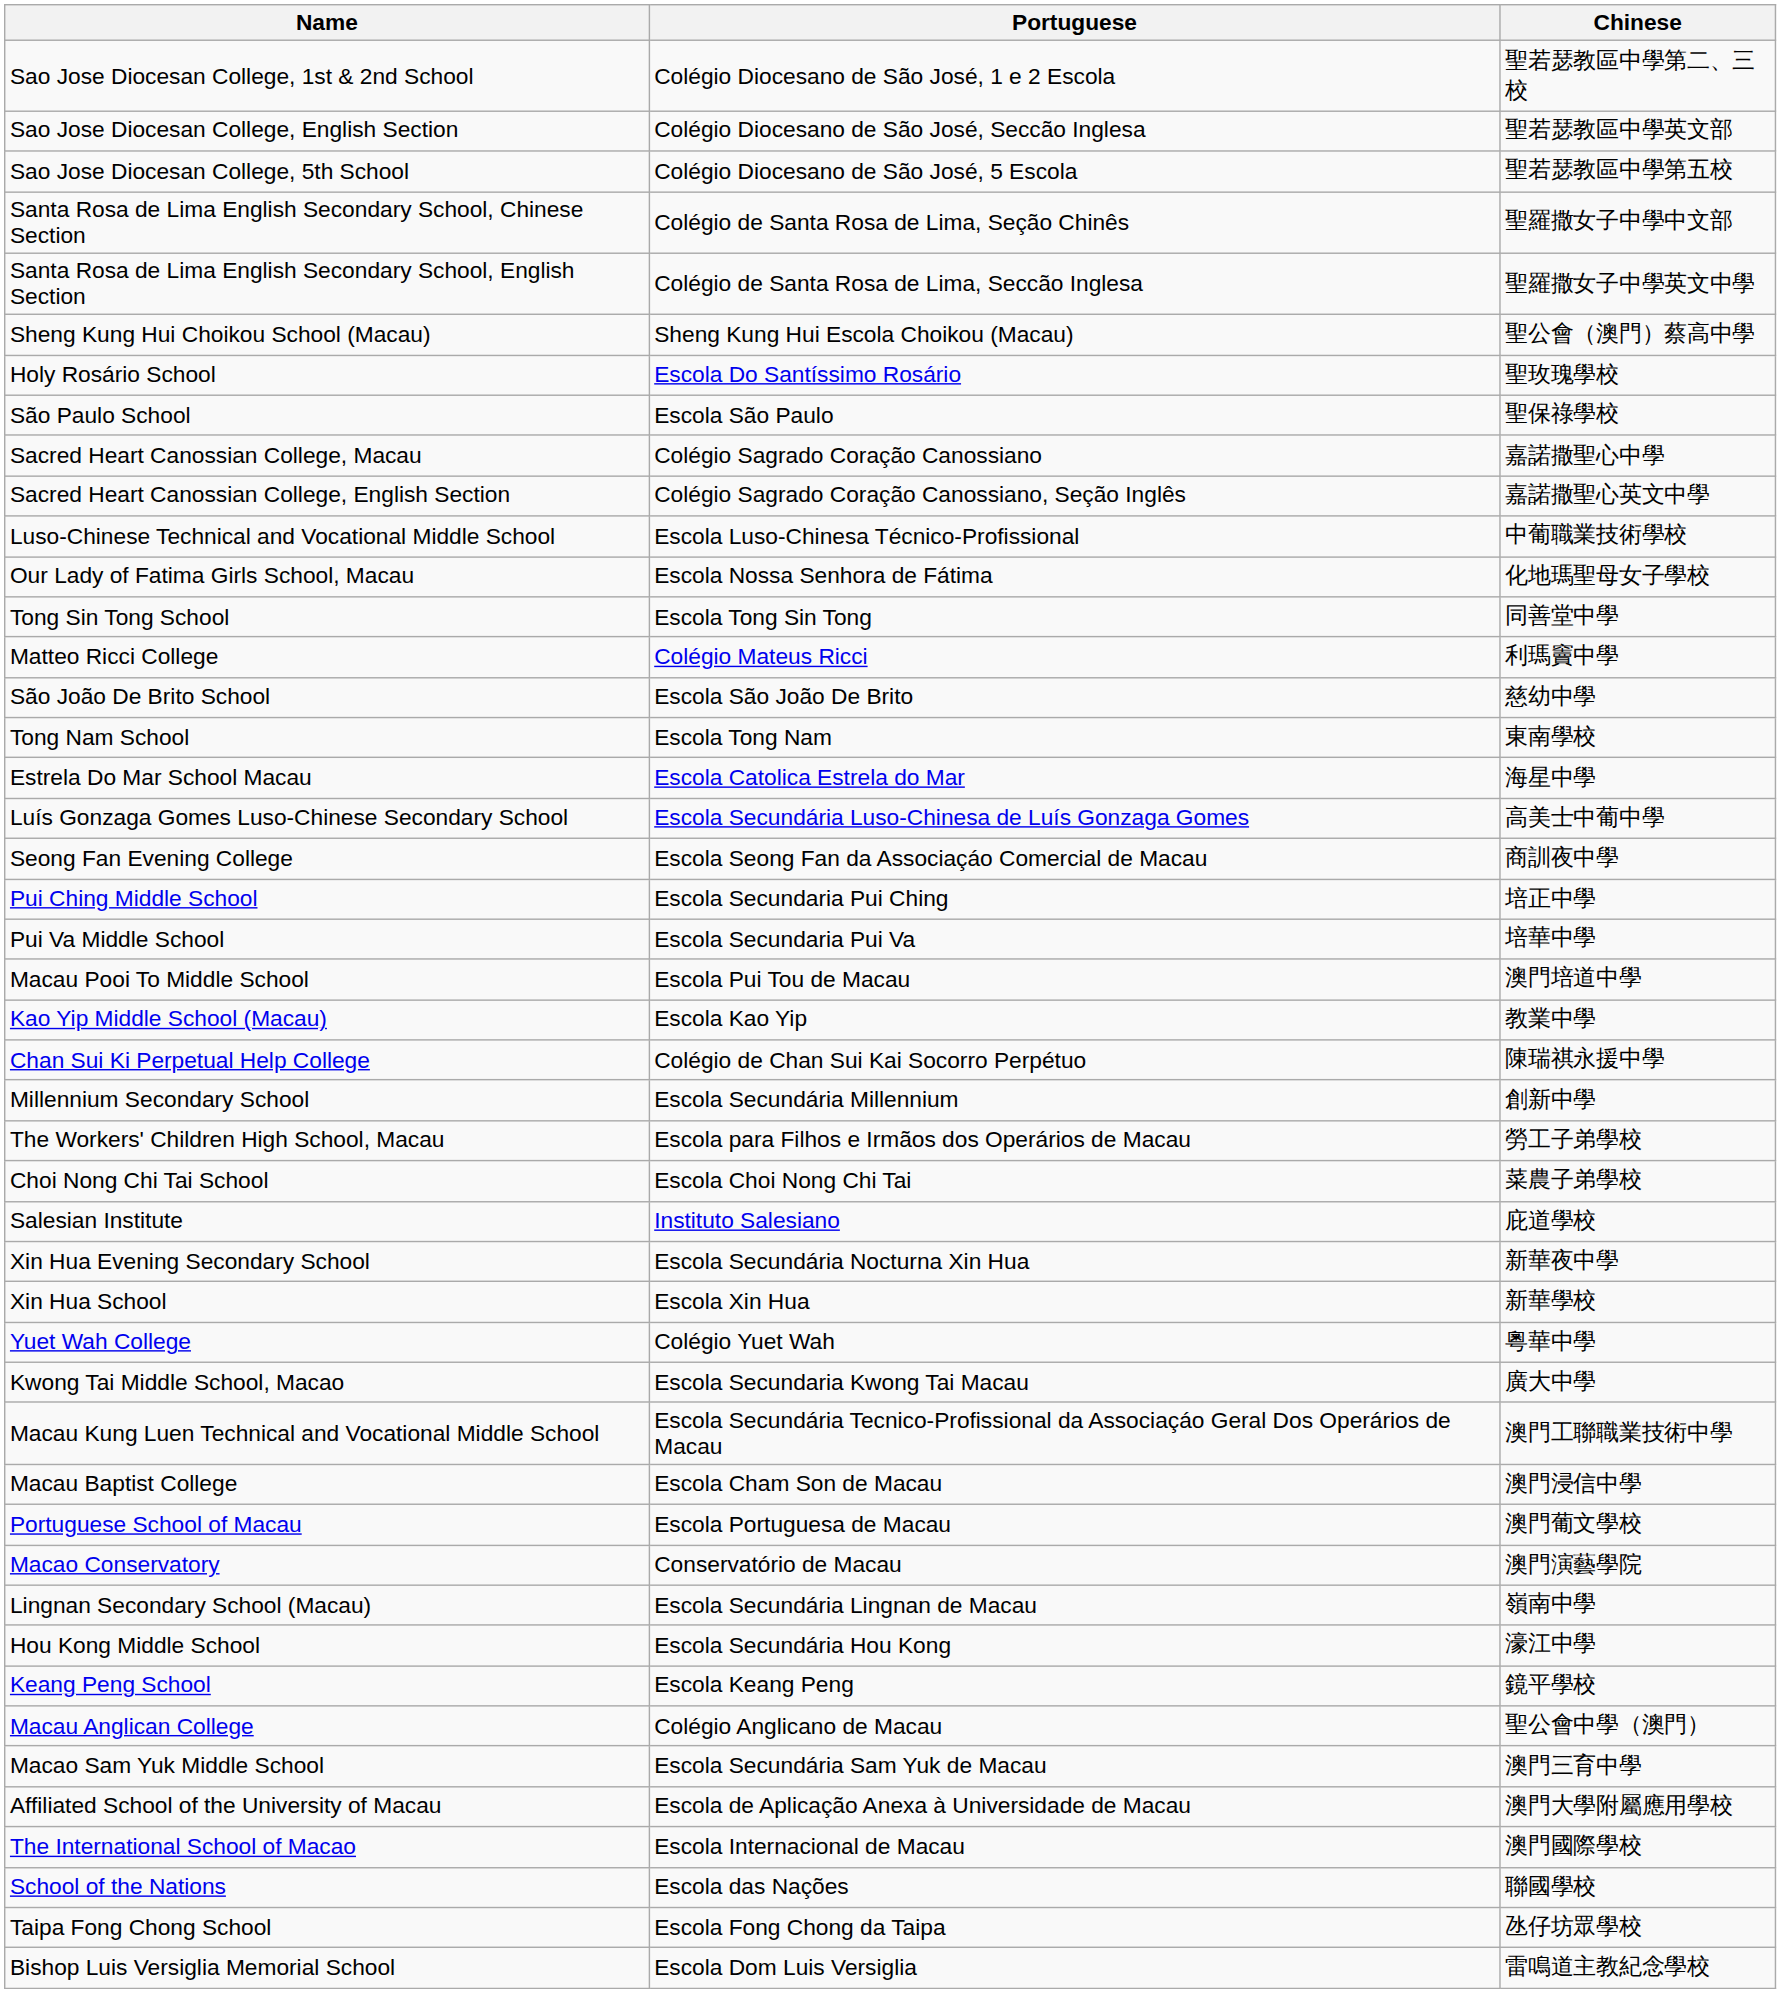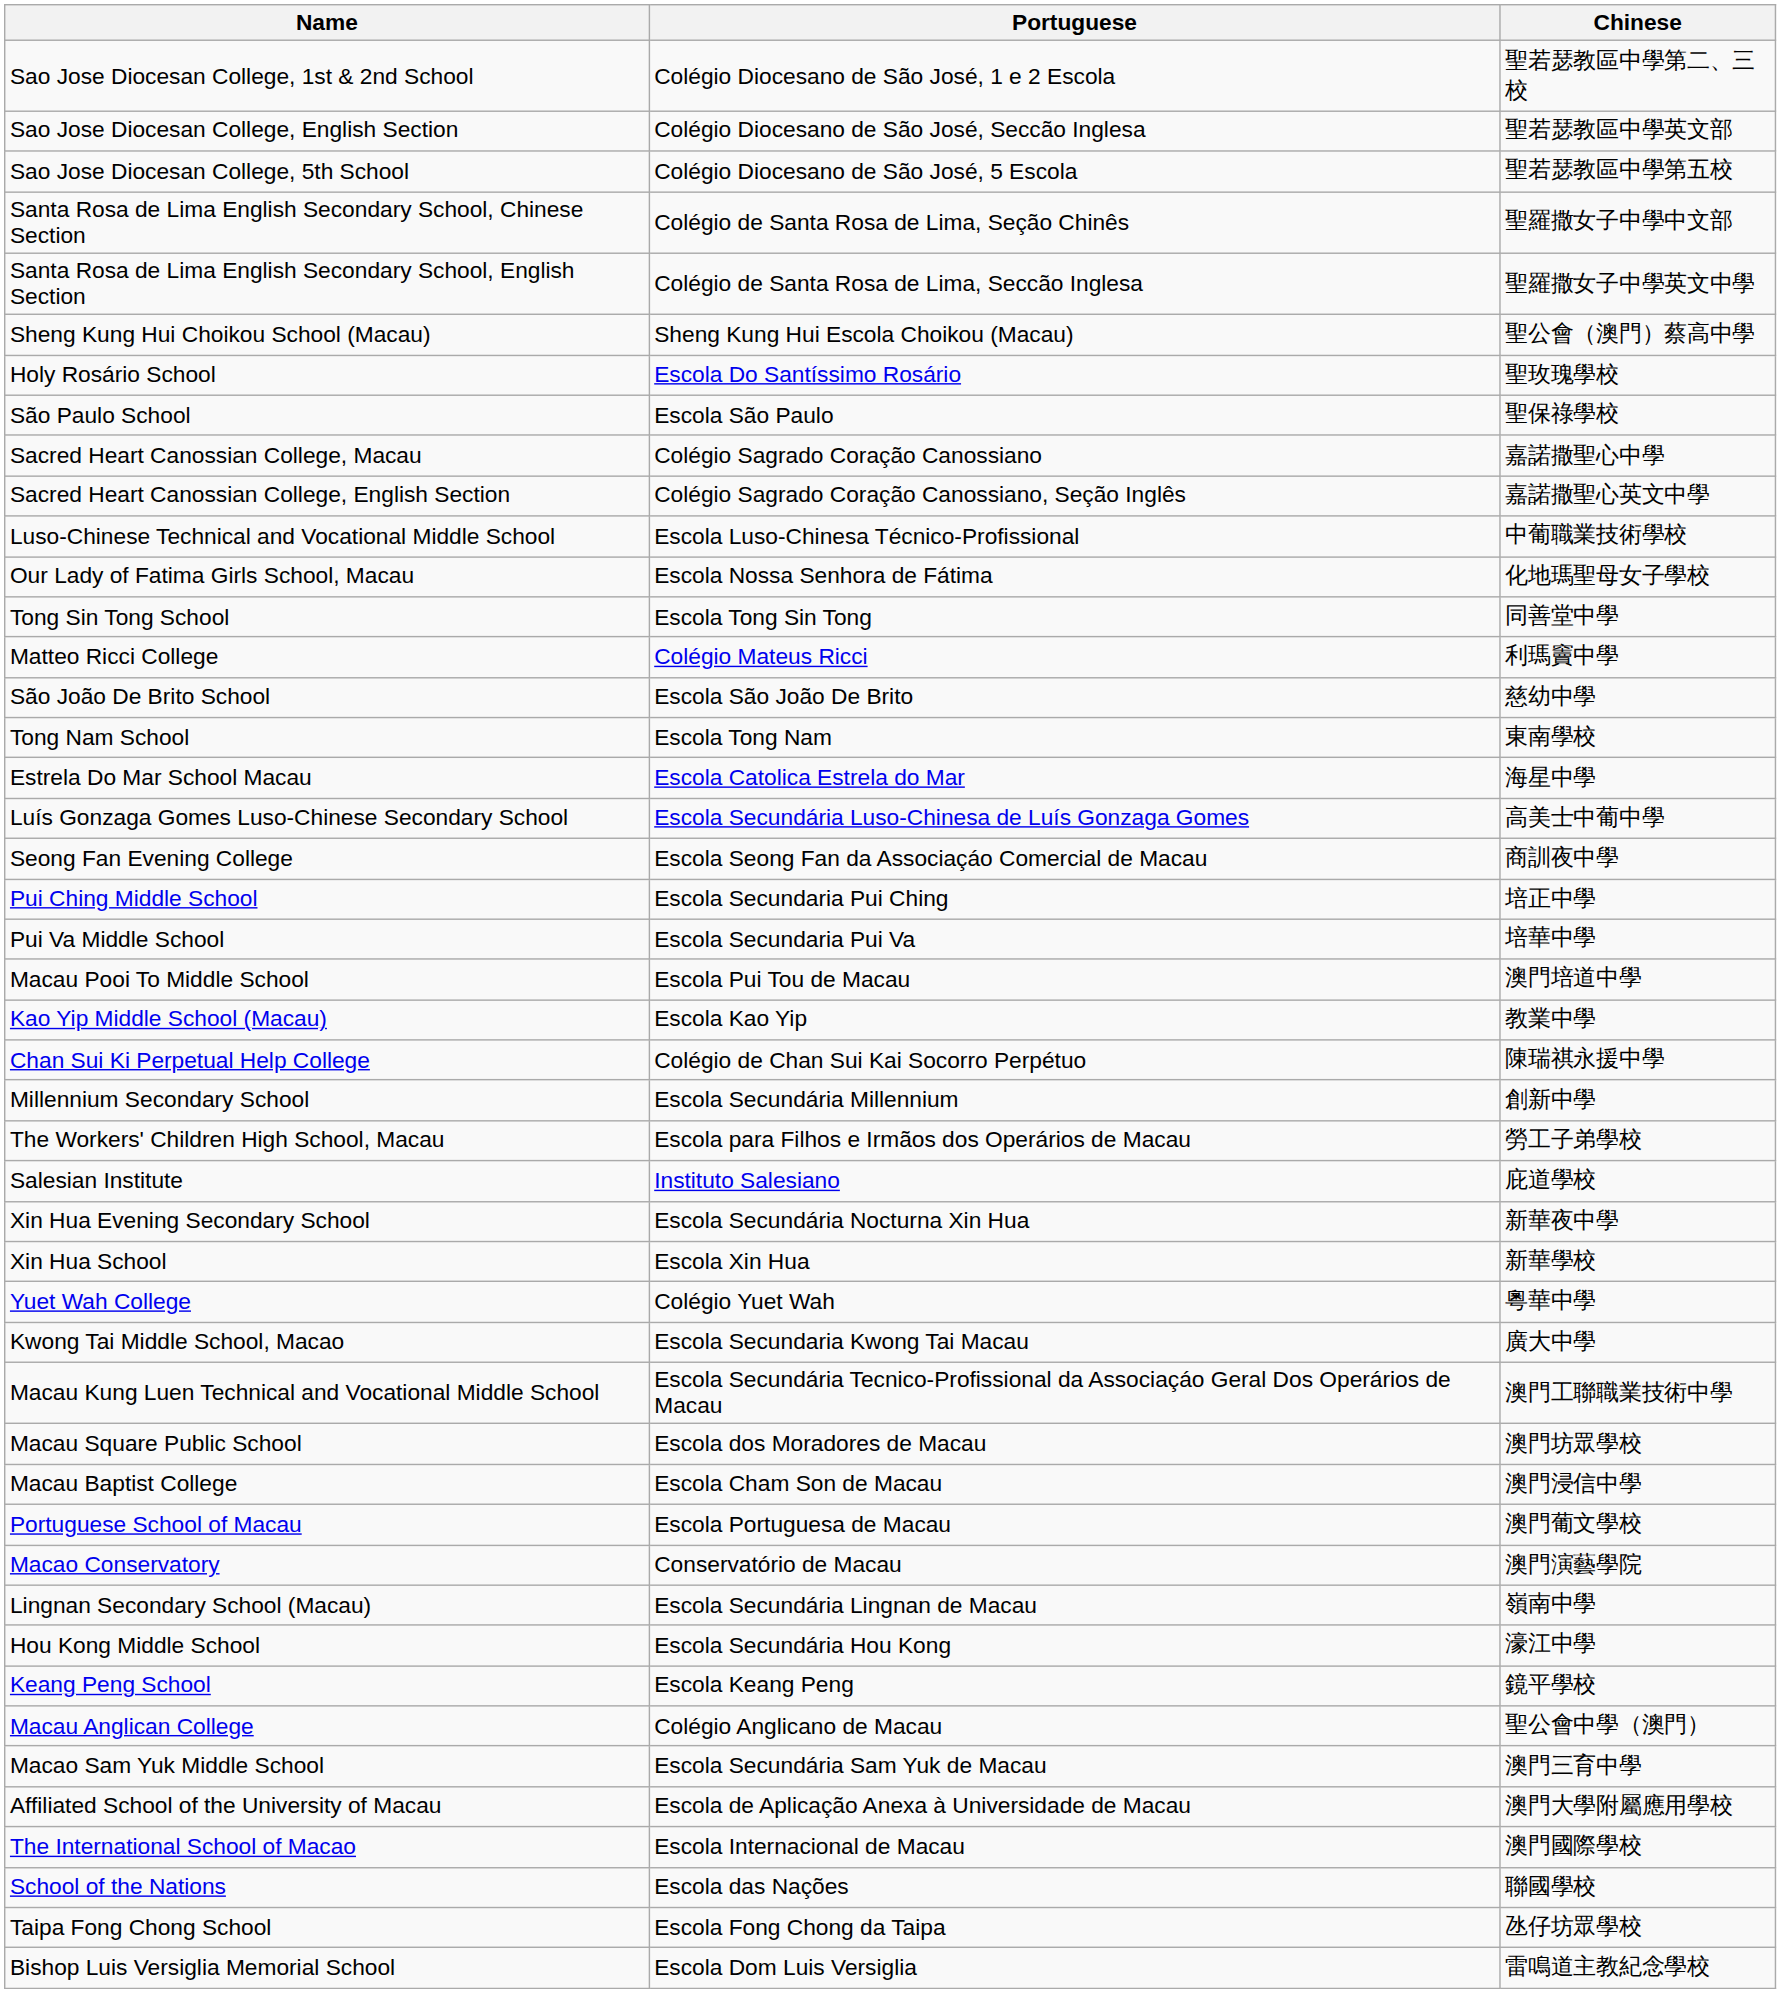 <table class="wikitable sortable">
 <tr>
 <th>Name</th>
 <th>Portuguese</th>
 <th>Chinese</th>
 </tr>
 <tr>
 <td>Sao Jose Diocesan College, 1st & 2nd School</td>
 <td>Colégio Diocesano de São José, 1 e 2 Escola</td>
 <td>聖若瑟教區中學第二、三校</td>
 </tr>
 <tr>
 <td>Sao Jose Diocesan College, English Section</td>
 <td>Colégio Diocesano de São José, Seccão Inglesa</td>
 <td>聖若瑟教區中學英文部</td>
 </tr>
 <tr>
 <td>Sao Jose Diocesan College, 5th School</td>
 <td>Colégio Diocesano de São José, 5 Escola</td>
 <td>聖若瑟教區中學第五校</td>
 </tr>
 <tr>
 <td>Santa Rosa de Lima English Secondary School, Chinese Section</td>
 <td>Colégio de Santa Rosa de Lima, Seção Chinês</td>
 <td>聖羅撒女子中學中文部</td>
 </tr>
 <tr>
 <td>Santa Rosa de Lima English Secondary School, English Section</td>
 <td>Colégio de Santa Rosa de Lima, Seccão Inglesa</td>
 <td>聖羅撒女子中學英文中學</td>
 </tr>
 <tr>
 <td>Sheng Kung Hui Choikou School (Macau)</td>
 <td>Sheng Kung Hui Escola Choikou (Macau)</td>
 <td>聖公會（澳門）蔡高中學</td>
 </tr>
 <tr>
 <td>Holy Rosário School</td>
 <td><a href='#'>Escola Do Santíssimo Rosário</a></td>
 <td>聖玫瑰學校</td>
 </tr>
 <tr>
 <td>São Paulo School</td>
 <td>Escola São Paulo</td>
 <td>聖保祿學校</td>
 </tr>
 <tr>
 <td>Sacred Heart Canossian College, Macau</td>
 <td>Colégio Sagrado Coração Canossiano</td>
 <td>嘉諾撒聖心中學</td>
 </tr>
 <tr>
 <td>Sacred Heart Canossian College, English Section</td>
 <td>Colégio Sagrado Coração Canossiano, Seção Inglês</td>
 <td>嘉諾撒聖心英文中學</td>
 </tr>
 <tr>
 <td>Luso-Chinese Technical and Vocational Middle School</td>
 <td>Escola Luso-Chinesa Técnico-Profissional</td>
 <td>中葡職業技術學校</td>
 </tr>
 <tr>
 <td>Our Lady of Fatima Girls School, Macau</td>
 <td>Escola Nossa Senhora de Fátima</td>
 <td>化地瑪聖母女子學校</td>
 </tr>
 <tr>
 <td>Tong Sin Tong School</td>
 <td>Escola Tong Sin Tong</td>
 <td>同善堂中學</td>
 </tr>
 <tr>
 <td>Matteo Ricci College</td>
 <td><a href='#'>Colégio Mateus Ricci</a></td>
 <td>利瑪竇中學</td>
 </tr>
 <tr>
 <td>São João De Brito School</td>
 <td>Escola São João De Brito</td>
 <td>慈幼中學</td>
 </tr>
 <tr>
 <td>Tong Nam School</td>
 <td>Escola Tong Nam</td>
 <td>東南學校</td>
 </tr>
 <tr>
 <td>Estrela Do Mar School Macau</td>
 <td><a href='#'>Escola Catolica Estrela do Mar</a></td>
 <td>海星中學</td>
 </tr>
 <tr>
 <td>Luís Gonzaga Gomes Luso-Chinese Secondary School</td>
 <td><a href='#'>Escola Secundária Luso-Chinesa de Luís Gonzaga Gomes</a></td>
 <td>高美士中葡中學</td>
 </tr>
 <tr>
 <td>Seong Fan Evening College</td>
 <td>Escola Seong Fan da Associaçáo Comercial de Macau</td>
 <td>商訓夜中學</td>
 </tr>
 <tr>
 <td><a href='#'>Pui Ching Middle School</a></td>
 <td>Escola Secundaria Pui Ching</td>
 <td>培正中學</td>
 </tr>
 <tr>
 <td>Pui Va Middle School</td>
 <td>Escola Secundaria Pui Va</td>
 <td>培華中學</td>
 </tr>
 <tr>
 <td>Macau Pooi To Middle School</td>
 <td>Escola Pui Tou de Macau</td>
 <td>澳門培道中學</td>
 </tr>
 <tr>
 <td><a href='#'>Kao Yip Middle School (Macau)</a></td>
 <td>Escola Kao Yip</td>
 <td>教業中學</td>
 </tr>
 <tr>
 <td><a href='#'>Chan Sui Ki Perpetual Help College</a></td>
 <td>Colégio de Chan Sui Kai Socorro Perpétuo</td>
 <td>陳瑞祺永援中學</td>
 </tr>
 <tr>
 <td>Millennium Secondary School</td>
 <td>Escola Secundária Millennium</td>
 <td>創新中學</td>
 </tr>
 <tr>
 <td>The Workers' Children High School, Macau</td>
 <td>Escola para Filhos e Irmãos dos Operários de Macau</td>
 <td>勞工子弟學校</td>
 </tr>
 <tr>
-<td>Choi Nong Chi Tai School</td>
-<td>Escola Choi Nong Chi Tai</td>
-<td>菜農子弟學校</td>
-</tr>
-<tr>
 <td>Salesian Institute</td>
 <td><a href='#'>Instituto Salesiano</a></td>
 <td>庇道學校</td>
 </tr>
 <tr>
 <td>Xin Hua Evening Secondary School</td>
 <td>Escola Secundária Nocturna Xin Hua</td>
 <td>新華夜中學</td>
 </tr>
 <tr>
 <td>Xin Hua School</td>
 <td>Escola Xin Hua</td>
 <td>新華學校</td>
 </tr>
 <tr>
 <td><a href='#'>Yuet Wah College</a></td>
 <td>Colégio Yuet Wah</td>
 <td>粵華中學</td>
 </tr>
 <tr>
 <td>Kwong Tai Middle School, Macao</td>
 <td>Escola Secundaria Kwong Tai Macau</td>
 <td>廣大中學</td>
 </tr>
 <tr>
 <td>Macau Kung Luen Technical and Vocational Middle School</td>
 <td>Escola Secundária Tecnico-Profissional da Associaçáo Geral Dos Operários de Macau</td>
 <td>澳門工聯職業技術中學</td>
+</tr>
+<tr>
+<td>Macau Square Public School</td>
+<td>Escola dos Moradores de Macau</td>
+<td>澳門坊眾學校</td>
 </tr>
 <tr>
 <td>Macau Baptist College</td>
 <td>Escola Cham Son de Macau</td>
 <td>澳門浸信中學</td>
 </tr>
 <tr>
 <td><a href='#'>Portuguese School of Macau</a></td>
 <td>Escola Portuguesa de Macau</td>
 <td>澳門葡文學校</td>
 </tr>
 <tr>
 <td><a href='#'>Macao Conservatory</a></td>
 <td>Conservatório de Macau</td>
 <td>澳門演藝學院</td>
 </tr>
 <tr>
 <td>Lingnan Secondary School (Macau)</td>
 <td>Escola Secundária Lingnan de Macau</td>
 <td>嶺南中學</td>
 </tr>
 <tr>
 <td>Hou Kong Middle School</td>
 <td>Escola Secundária Hou Kong</td>
 <td>濠江中學</td>
 </tr>
 <tr>
 <td><a href='#'>Keang Peng School</a></td>
 <td>Escola Keang Peng</td>
 <td>鏡平學校</td>
 </tr>
 <tr>
 <td><a href='#'>Macau Anglican College</a></td>
 <td>Colégio Anglicano de Macau</td>
 <td>聖公會中學（澳門）</td>
 </tr>
 <tr>
 <td>Macao Sam Yuk Middle School</td>
 <td>Escola Secundária Sam Yuk de Macau</td>
 <td>澳門三育中學</td>
 </tr>
 <tr>
 <td>Affiliated School of the University of Macau</td>
 <td>Escola de Aplicação Anexa à Universidade de Macau</td>
 <td>澳門大學附屬應用學校</td>
 </tr>
 <tr>
 <td><a href='#'>The International School of Macao</a></td>
 <td>Escola Internacional de Macau</td>
 <td>澳門國際學校</td>
 </tr>
 <tr>
 <td><a href='#'>School of the Nations</a></td>
 <td>Escola das Nações</td>
 <td>聯國學校</td>
 </tr>
 <tr>
 <td>Taipa Fong Chong School</td>
 <td>Escola Fong Chong da Taipa</td>
 <td>氹仔坊眾學校</td>
 </tr>
 <tr>
 <td>Bishop Luis Versiglia Memorial School</td>
 <td>Escola Dom Luis Versiglia</td>
 <td>雷鳴道主教紀念學校</td>
 </tr>
 </table>
